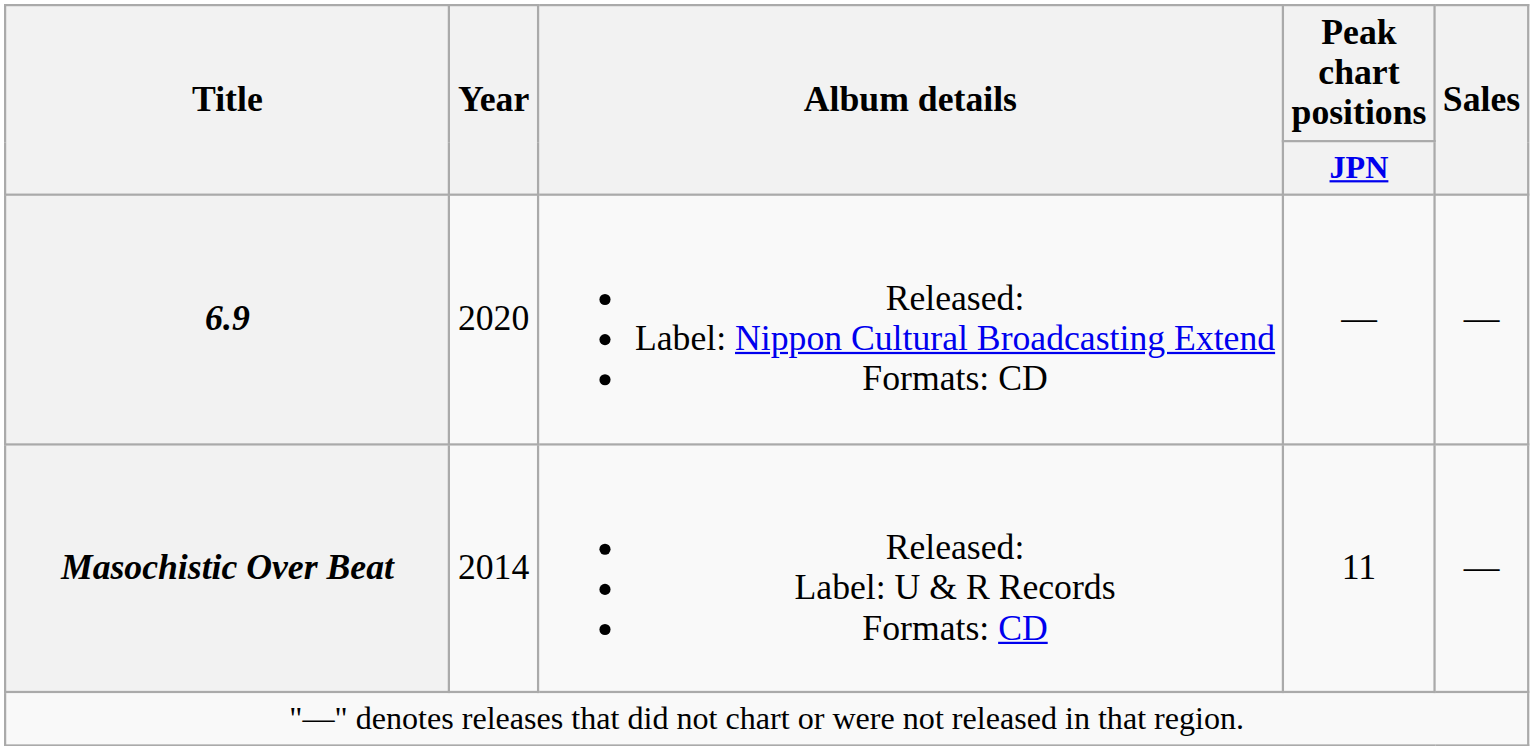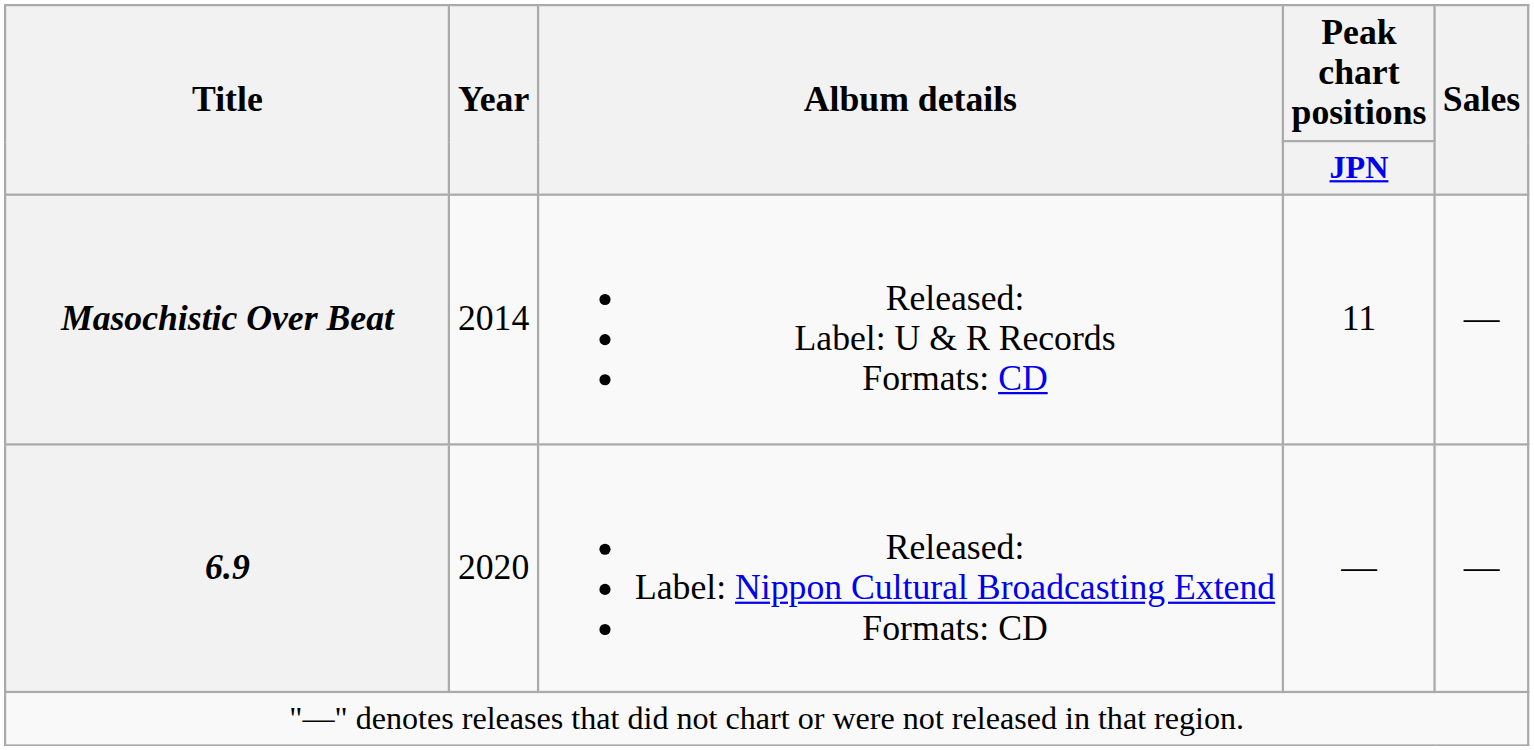 <table class="wikitable plainrowheaders" style="text-align:center;">
 <tr>
 <th scope="col" rowspan="2" style="width:12em;">Title</th>
 <th scope="col" rowspan="2">Year</th>
 <th scope="col" rowspan="2">Album details</th>
 <th scope="col" colspan="1">Peak chart positions</th>
 <th scope="col" rowspan="2">Sales</th>
 </tr>
 <tr>
 <th scope="col" style="width:3em;font-size:90%;"><a href='#'>JPN</a><br></th>
 </tr>
 <tr>
+<th scope="row"><em>Masochistic Over Beat</em></th>
+<td>2014</td>
+<td><br><ul><li>Released: </li><li>Label: U & R Records</li><li>Formats: <a href='#'>CD</a></li></ul></td>
+<td>11</td>
+<td>—</td>
+</tr>
+<tr>
 <th scope="row"><em>6.9</em></th>
 <td>2020</td>
 <td><br><ul><li>Released: </li><li>Label: <a href='#'>Nippon Cultural Broadcasting Extend</a></li><li>Formats: CD</li></ul></td>
 <td>—</td>
 <td>—</td>
 </tr>
 <tr>
-<th scope="row"><em>Masochistic Over Beat</em></th>
-<td>2014</td>
-<td><br><ul><li>Released: </li><li>Label: U & R Records</li><li>Formats: <a href='#'>CD</a></li></ul></td>
-<td>11</td>
-<td>—</td>
-</tr>
-<tr>
 <td colspan="5" style="font-size:90%;">"—" denotes releases that did not chart or were not released in that region.</td>
 </tr>
 </table>
